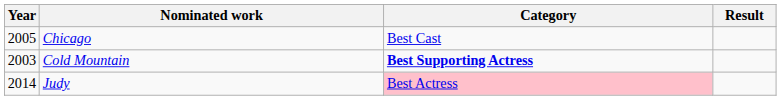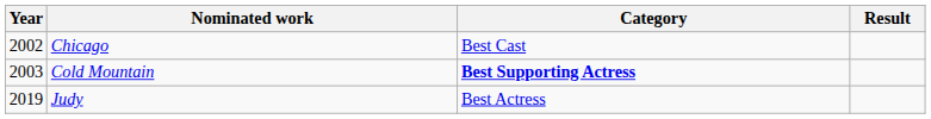 <table class="wikitable sortable">
 <tr>
 <th scope="col" style="width:1em;">Year</th>
 <th scope="col" style="width:39em;">Nominated work</th>
 <th scope="col" style="width:37em;">Category</th>
 <th scope="col" style="width:5em;">Result</th>
 </tr>
 <tr>
-<td>2005</td>
+<td>2002</td>
 <td><em><a href='#'>Chicago</a></em></td>
 <td><a href='#'>Best Cast</a></td>
 <td></td>
 </tr>
 <tr>
 <td>2003</td>
 <td><em><a href='#'>Cold Mountain</a></em></td>
 <td><strong><a href='#'>Best Supporting Actress</a></strong></td>
 <td></td>
 </tr>
 <tr>
-<td>2014</td>
+<td>2019</td>
 <td><em><a href='#'>Judy</a></em></td>
-<td style="background: pink;"><a href='#'>Best Actress</a></td>
+<td><a href='#'>Best Actress</a></td>
 <td></td>
 </tr>
 </table>
